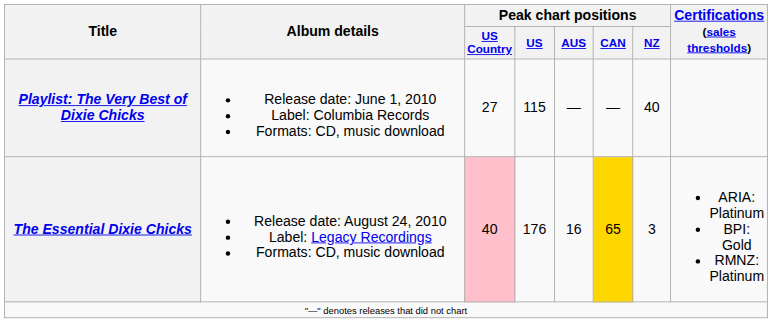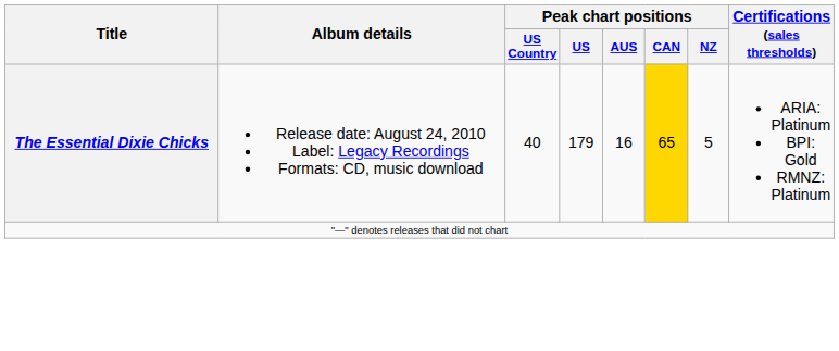 <table class="wikitable plainrowheaders" style="text-align:center;">
 <tr>
 <th rowspan="2" style="width:15em;">Title</th>
 <th rowspan="2" style="width:20em;">Album details</th>
 <th colspan="5">Peak chart positions</th>
 <th rowspan="2"><a href='#'>Certifications</a><br><small>(<a href='#'>sales thresholds</a>)</small></th>
 </tr>
 <tr style="font-size:smaller;">
 <th width="40"><a href='#'>US Country</a><br></th>
 <th width="40"><a href='#'>US</a><br></th>
 <th width="40"><a href='#'>AUS</a><br></th>
 <th width="40"><a href='#'>CAN</a><br></th>
 <th width="40"><a href='#'>NZ</a><br></th>
 </tr>
 <tr>
-<th scope="row"><em><a href='#'>Playlist: The Very Best of<br>Dixie Chicks</a></em></th>
-<td><br><ul><li>Release date: June 1, 2010</li><li>Label: Columbia Records</li><li>Formats: CD, music download</li></ul></td>
-<td>27</td>
-<td>115</td>
-<td>—</td>
-<td>—</td>
-<td>40</td>
-<td></td>
-</tr>
-<tr>
 <th scope="row"><em><a href='#'>The Essential Dixie Chicks</a></em></th>
 <td><br><ul><li>Release date: August 24, 2010</li><li>Label: <a href='#'>Legacy Recordings</a></li><li>Formats: CD, music download</li></ul></td>
-<td style="background: pink;">40</td>
-<td>176</td>
+<td>40</td>
+<td>179</td>
 <td>16</td>
 <td style="background: gold;">65</td>
-<td>3</td>
+<td>5</td>
 <td><br><ul><li>ARIA: Platinum</li><li>BPI: Gold</li><li>RMNZ: Platinum</li></ul></td>
 </tr>
 <tr>
 <td colspan="8" style="font-size:8pt">"—" denotes releases that did not chart</td>
 </tr>
 </table>
